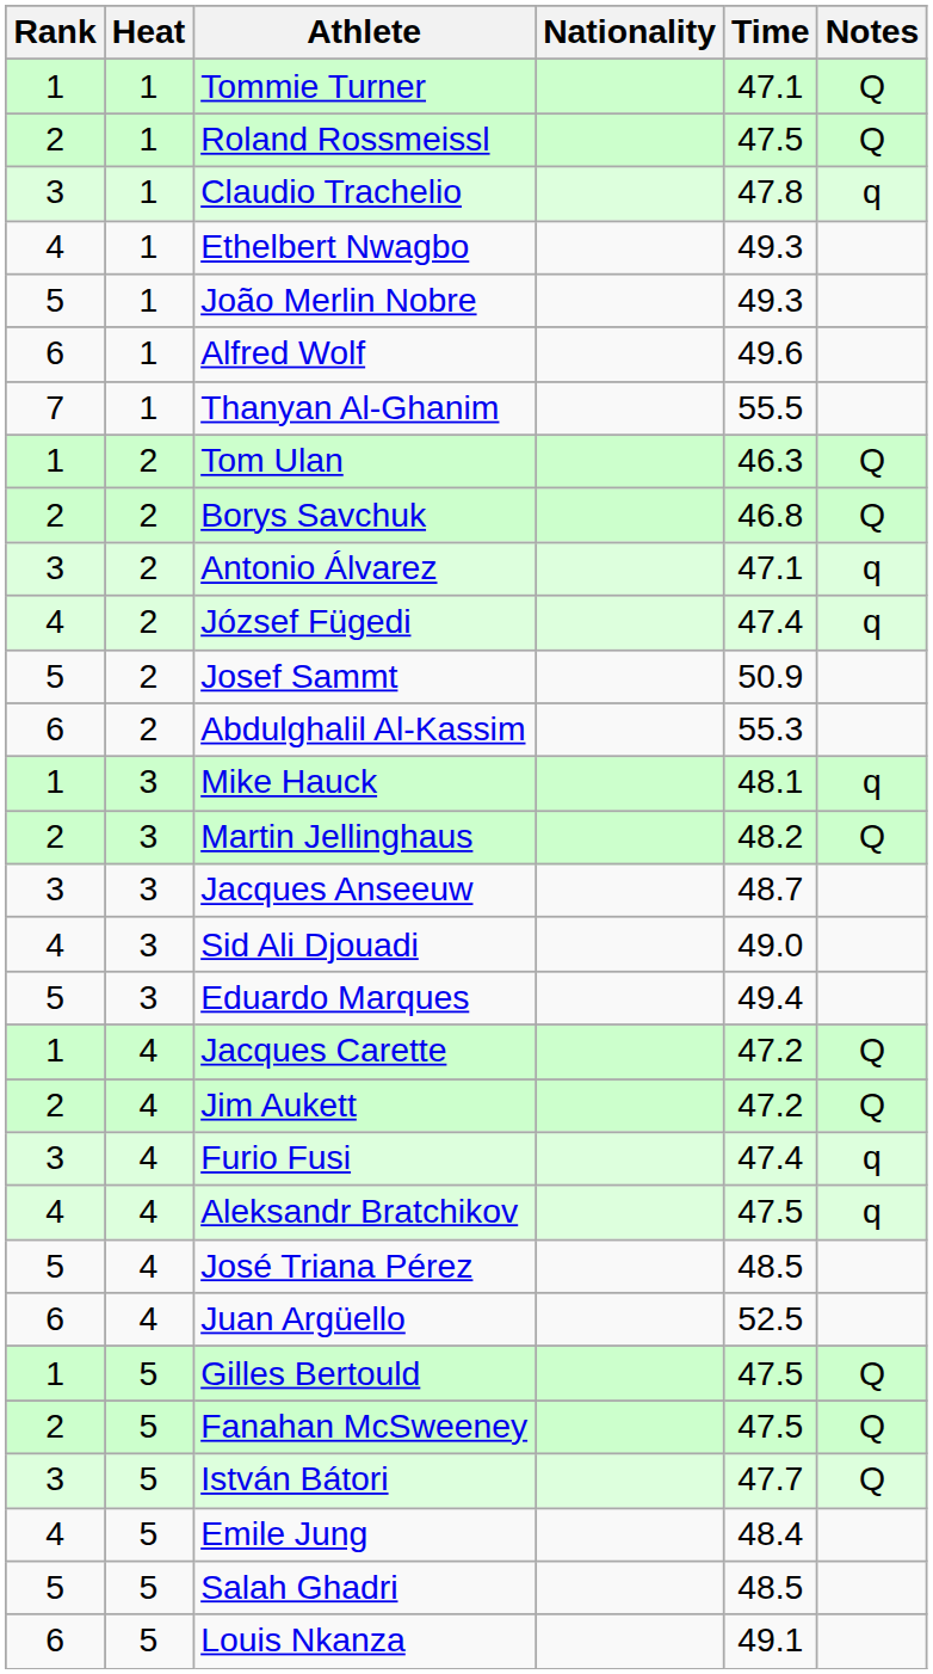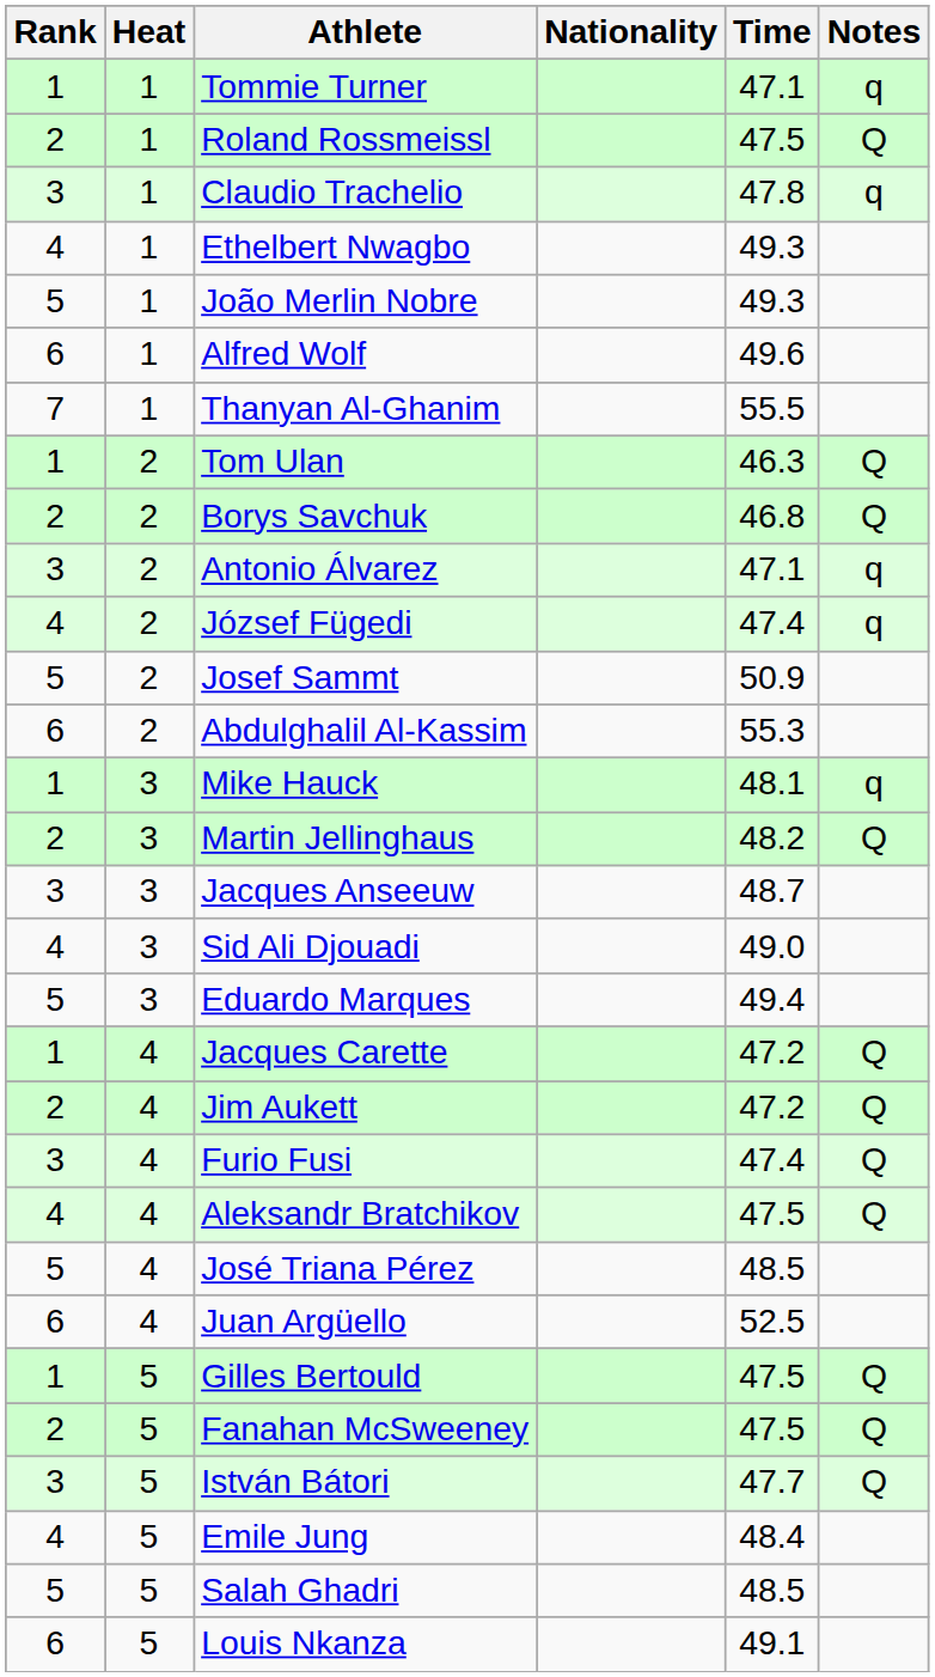 <table class="wikitable sortable" style="text-align:center">
 <tr>
 <th>Rank</th>
 <th>Heat</th>
 <th>Athlete</th>
 <th>Nationality</th>
 <th>Time</th>
 <th>Notes</th>
 </tr>
 <tr bgcolor=ccffcc>
 <td>1</td>
 <td>1</td>
 <td align=left><a href='#'>Tommie Turner</a></td>
 <td align=left></td>
 <td>47.1</td>
-<td>Q</td>
+<td>q</td>
 </tr>
 <tr bgcolor=ccffcc>
 <td>2</td>
 <td>1</td>
 <td align=left><a href='#'>Roland Rossmeissl</a></td>
 <td align=left></td>
 <td>47.5</td>
 <td>Q</td>
 </tr>
 <tr bgcolor=ddffdd>
 <td>3</td>
 <td>1</td>
 <td align=left><a href='#'>Claudio Trachelio</a></td>
 <td align=left></td>
 <td>47.8</td>
 <td>q</td>
 </tr>
 <tr>
 <td>4</td>
 <td>1</td>
 <td align=left><a href='#'>Ethelbert Nwagbo</a></td>
 <td align=left></td>
 <td>49.3</td>
 <td></td>
 </tr>
 <tr>
 <td>5</td>
 <td>1</td>
 <td align=left><a href='#'>João Merlin Nobre</a></td>
 <td align=left></td>
 <td>49.3</td>
 <td></td>
 </tr>
 <tr>
 <td>6</td>
 <td>1</td>
 <td align=left><a href='#'>Alfred Wolf</a></td>
 <td align=left></td>
 <td>49.6</td>
 <td></td>
 </tr>
 <tr>
 <td>7</td>
 <td>1</td>
 <td align=left><a href='#'>Thanyan Al-Ghanim</a></td>
 <td align=left></td>
 <td>55.5</td>
 <td></td>
 </tr>
 <tr bgcolor=ccffcc>
 <td>1</td>
 <td>2</td>
 <td align=left><a href='#'>Tom Ulan</a></td>
 <td align=left></td>
 <td>46.3</td>
 <td>Q</td>
 </tr>
 <tr bgcolor=ccffcc>
 <td>2</td>
 <td>2</td>
 <td align=left><a href='#'>Borys Savchuk</a></td>
 <td align=left></td>
 <td>46.8</td>
 <td>Q</td>
 </tr>
 <tr bgcolor=ddffdd>
 <td>3</td>
 <td>2</td>
 <td align=left><a href='#'>Antonio Álvarez</a></td>
 <td align=left></td>
 <td>47.1</td>
 <td>q</td>
 </tr>
 <tr bgcolor=ddffdd>
 <td>4</td>
 <td>2</td>
 <td align=left><a href='#'>József Fügedi</a></td>
 <td align=left></td>
 <td>47.4</td>
 <td>q</td>
 </tr>
 <tr>
 <td>5</td>
 <td>2</td>
 <td align=left><a href='#'>Josef Sammt</a></td>
 <td align=left></td>
 <td>50.9</td>
 <td></td>
 </tr>
 <tr>
 <td>6</td>
 <td>2</td>
 <td align=left><a href='#'>Abdulghalil Al-Kassim</a></td>
 <td align=left></td>
 <td>55.3</td>
 <td></td>
 </tr>
 <tr bgcolor=ccffcc>
 <td>1</td>
 <td>3</td>
 <td align=left><a href='#'>Mike Hauck</a></td>
 <td align=left></td>
 <td>48.1</td>
 <td>q</td>
 </tr>
 <tr bgcolor=ccffcc>
 <td>2</td>
 <td>3</td>
 <td align=left><a href='#'>Martin Jellinghaus</a></td>
 <td align=left></td>
 <td>48.2</td>
 <td>Q</td>
 </tr>
 <tr>
 <td>3</td>
 <td>3</td>
 <td align=left><a href='#'>Jacques Anseeuw</a></td>
 <td align=left></td>
 <td>48.7</td>
 <td></td>
 </tr>
 <tr>
 <td>4</td>
 <td>3</td>
 <td align=left><a href='#'>Sid Ali Djouadi</a></td>
 <td align=left></td>
 <td>49.0</td>
 <td></td>
 </tr>
 <tr>
 <td>5</td>
 <td>3</td>
 <td align=left><a href='#'>Eduardo Marques</a></td>
 <td align=left></td>
 <td>49.4</td>
 <td></td>
 </tr>
 <tr bgcolor=ccffcc>
 <td>1</td>
 <td>4</td>
 <td align=left><a href='#'>Jacques Carette</a></td>
 <td align=left></td>
 <td>47.2</td>
 <td>Q</td>
 </tr>
 <tr bgcolor=ccffcc>
 <td>2</td>
 <td>4</td>
 <td align=left><a href='#'>Jim Aukett</a></td>
 <td align=left></td>
 <td>47.2</td>
 <td>Q</td>
 </tr>
 <tr bgcolor=ddffdd>
 <td>3</td>
 <td>4</td>
 <td align=left><a href='#'>Furio Fusi</a></td>
 <td align=left></td>
 <td>47.4</td>
-<td>q</td>
+<td>Q</td>
 </tr>
 <tr bgcolor=ddffdd>
 <td>4</td>
 <td>4</td>
 <td align=left><a href='#'>Aleksandr Bratchikov</a></td>
 <td align=left></td>
 <td>47.5</td>
-<td>q</td>
+<td>Q</td>
 </tr>
 <tr>
 <td>5</td>
 <td>4</td>
 <td align=left><a href='#'>José Triana Pérez</a></td>
 <td align=left></td>
 <td>48.5</td>
 <td></td>
 </tr>
 <tr>
 <td>6</td>
 <td>4</td>
 <td align=left><a href='#'>Juan Argüello</a></td>
 <td align=left></td>
 <td>52.5</td>
 <td></td>
 </tr>
 <tr bgcolor=ccffcc>
 <td>1</td>
 <td>5</td>
 <td align=left><a href='#'>Gilles Bertould</a></td>
 <td align=left></td>
 <td>47.5</td>
 <td>Q</td>
 </tr>
 <tr bgcolor=ccffcc>
 <td>2</td>
 <td>5</td>
 <td align=left><a href='#'>Fanahan McSweeney</a></td>
 <td align=left></td>
 <td>47.5</td>
 <td>Q</td>
 </tr>
 <tr bgcolor=ddffdd>
 <td>3</td>
 <td>5</td>
 <td align=left><a href='#'>István Bátori</a></td>
 <td align=left></td>
 <td>47.7</td>
 <td>Q</td>
 </tr>
 <tr>
 <td>4</td>
 <td>5</td>
 <td align=left><a href='#'>Emile Jung</a></td>
 <td align=left></td>
 <td>48.4</td>
 <td></td>
 </tr>
 <tr>
 <td>5</td>
 <td>5</td>
 <td align=left><a href='#'>Salah Ghadri</a></td>
 <td align=left></td>
 <td>48.5</td>
 <td></td>
 </tr>
 <tr>
 <td>6</td>
 <td>5</td>
 <td align=left><a href='#'>Louis Nkanza</a></td>
 <td align=left></td>
 <td>49.1</td>
 <td></td>
 </tr>
 </table>
